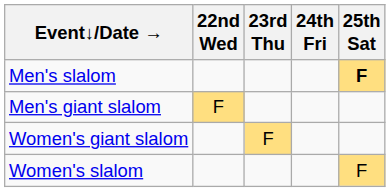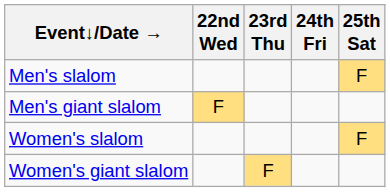 <table class="wikitable" style="margin:0.5em auto; font-size:90%; line-height:1.25em; text-align:center;">
 <tr>
 <th>Event↓/Date →</th>
 <th>22nd<br>Wed</th>
 <th>23rd<br>Thu</th>
 <th>24th<br>Fri</th>
 <th>25th<br>Sat</th>
 </tr>
 <tr>
 <td align="left"><a href='#'>Men's slalom</a></td>
 <td></td>
 <td></td>
 <td></td>
-<td bgcolor="#FFDF80"><strong>F</strong></td>
+<td bgcolor="#FFDF80">F</td>
 </tr>
 <tr>
 <td align="left"><a href='#'>Men's giant slalom</a></td>
 <td bgcolor="#FFDF80">F</td>
 <td></td>
-<td></td>
-<td></td>
-</tr>
-<tr>
-<td align="left"><a href='#'>Women's giant slalom</a></td>
-<td></td>
-<td bgcolor="#FFDF80">F</td>
 <td></td>
 <td></td>
 </tr>
 <tr>
 <td align="left"><a href='#'>Women's slalom</a></td>
 <td></td>
 <td></td>
 <td></td>
 <td bgcolor="#FFDF80">F</td>
 </tr>
+<tr>
+<td align="left"><a href='#'>Women's giant slalom</a></td>
+<td></td>
+<td bgcolor="#FFDF80">F</td>
+<td></td>
+<td></td>
+</tr>
 </table>
